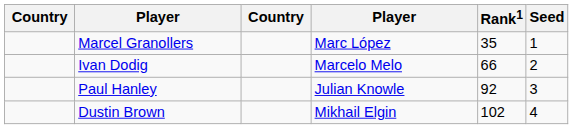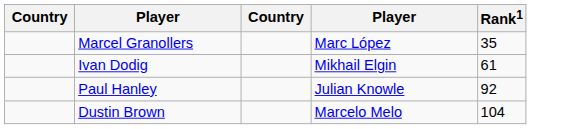 <table class="sortable wikitable">
 <tr>
 <th width="70">Country</th>
 <th width="175">Player</th>
 <th width="70">Country</th>
 <th width="175">Player</th>
 <th>Rank<sup>1</sup></th>
-<th>Seed</th>
 </tr>
 <tr>
 <td></td>
 <td><a href='#'>Marcel Granollers</a></td>
 <td></td>
 <td><a href='#'>Marc López</a></td>
 <td>35</td>
-<td>1</td>
 </tr>
 <tr>
 <td></td>
 <td><a href='#'>Ivan Dodig</a></td>
 <td></td>
-<td><a href='#'>Marcelo Melo</a></td>
-<td>66</td>
-<td>2</td>
+<td><a href='#'>Mikhail Elgin</a></td>
+<td>61</td>
 </tr>
 <tr>
 <td></td>
 <td><a href='#'>Paul Hanley</a></td>
 <td></td>
 <td><a href='#'>Julian Knowle</a></td>
 <td>92</td>
-<td>3</td>
 </tr>
 <tr>
 <td></td>
 <td><a href='#'>Dustin Brown</a></td>
 <td></td>
-<td><a href='#'>Mikhail Elgin</a></td>
-<td>102</td>
-<td>4</td>
+<td><a href='#'>Marcelo Melo</a></td>
+<td>104</td>
 </tr>
 </table>
